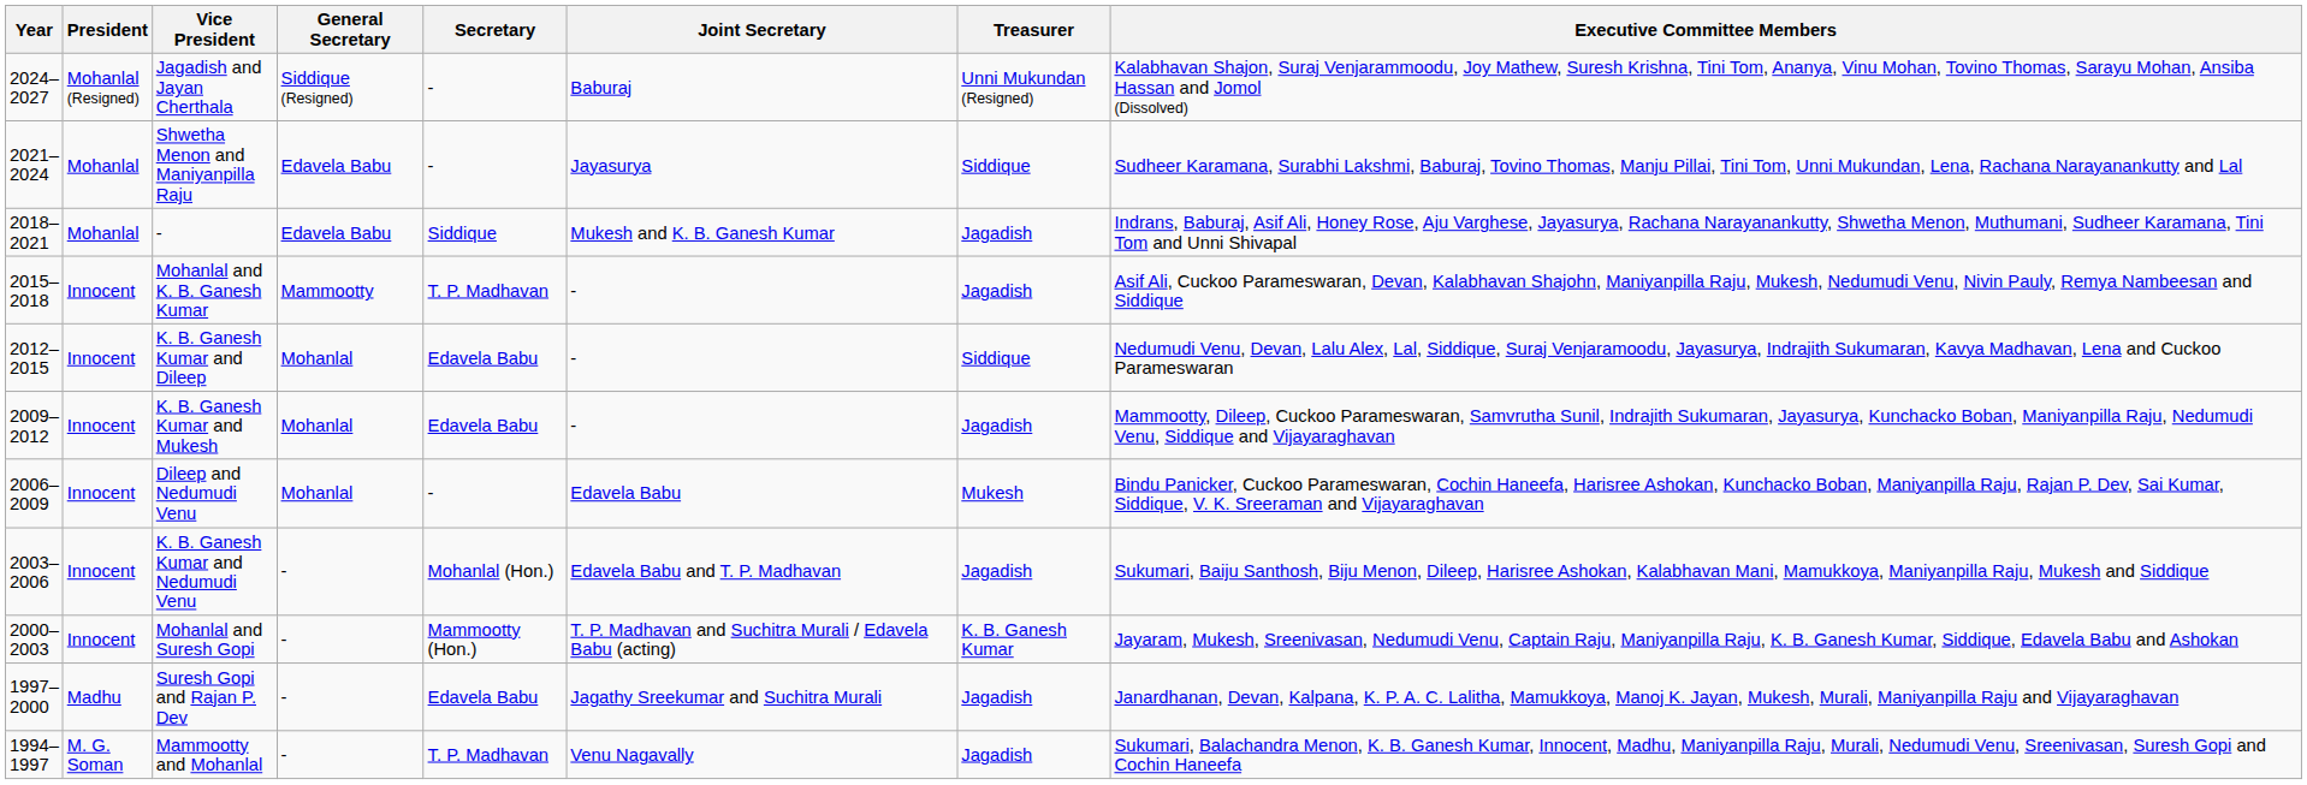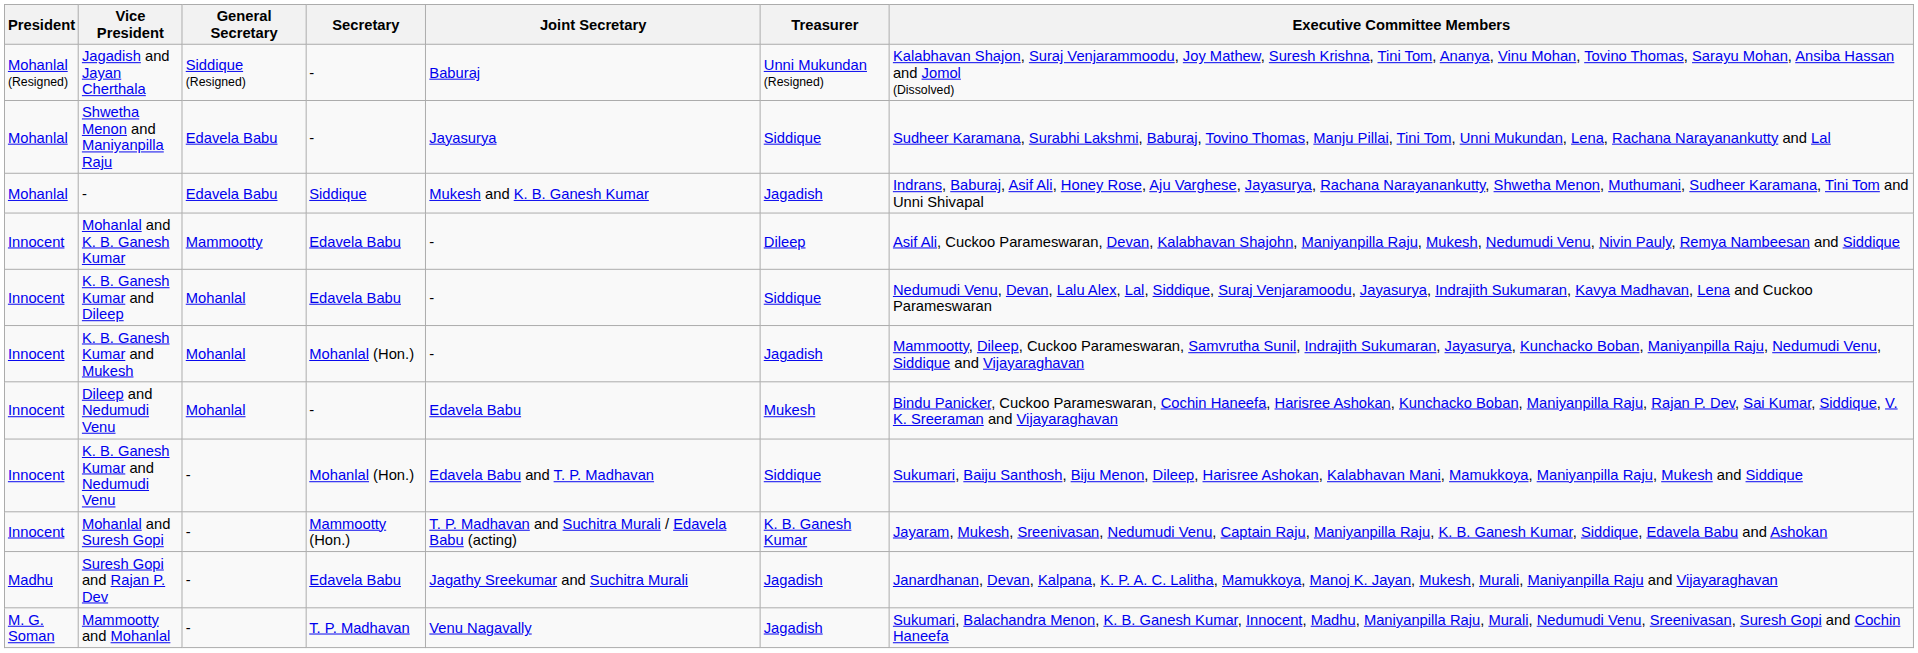 <table class="wikitable sortable" style="font-size: 95%;">
 <tr>
-<th width=5px>Year</th>
 <th width=50px>President</th>
 <th width=100px>Vice President</th>
 <th>General Secretary</th>
 <th>Secretary</th>
 <th>Joint Secretary</th>
 <th>Treasurer</th>
 <th>Executive Committee Members</th>
 </tr>
 <tr>
-<td>2024–2027</td>
 <td><a href='#'>Mohanlal</a><br><small>(Resigned</small><small>)</small></td>
 <td><a href='#'>Jagadish</a> and <a href='#'>Jayan Cherthala</a></td>
 <td><a href='#'>Siddique</a><br><small>(Resigned)</small></td>
 <td>-</td>
 <td><a href='#'>Baburaj</a></td>
 <td><a href='#'>Unni Mukundan</a><br><small>(Resigned</small><small>)</small></td>
 <td><a href='#'>Kalabhavan Shajon</a>, <a href='#'>Suraj Venjarammoodu</a>, <a href='#'>Joy Mathew</a>, <a href='#'>Suresh Krishna</a>, <a href='#'>Tini Tom</a>, <a href='#'>Ananya</a>, <a href='#'>Vinu Mohan</a>, <a href='#'>Tovino Thomas</a>, <a href='#'>Sarayu Mohan</a>, <a href='#'>Ansiba Hassan</a> and <a href='#'>Jomol</a><br><small>(Dissolved</small><small>)</small></td>
 </tr>
 <tr>
-<td>2021–2024</td>
 <td><a href='#'>Mohanlal</a></td>
 <td><a href='#'>Shwetha Menon</a> and <a href='#'>Maniyanpilla Raju</a></td>
 <td><a href='#'>Edavela Babu</a></td>
 <td>-</td>
 <td><a href='#'>Jayasurya</a></td>
 <td><a href='#'>Siddique</a></td>
 <td><a href='#'>Sudheer Karamana</a>, <a href='#'>Surabhi Lakshmi</a>, <a href='#'>Baburaj</a>, <a href='#'>Tovino Thomas</a>, <a href='#'>Manju Pillai</a>, <a href='#'>Tini Tom</a>, <a href='#'>Unni Mukundan</a>, <a href='#'>Lena</a>, <a href='#'>Rachana Narayanankutty</a> and <a href='#'>Lal</a></td>
 </tr>
 <tr>
-<td>2018–2021</td>
 <td><a href='#'>Mohanlal</a></td>
 <td>-</td>
 <td><a href='#'>Edavela Babu</a></td>
 <td><a href='#'>Siddique</a></td>
 <td><a href='#'>Mukesh</a> and <a href='#'>K. B. Ganesh Kumar</a></td>
 <td><a href='#'>Jagadish</a></td>
 <td><a href='#'>Indrans</a>, <a href='#'>Baburaj</a>, <a href='#'>Asif Ali</a>, <a href='#'>Honey Rose</a>, <a href='#'>Aju Varghese</a>, <a href='#'>Jayasurya</a>, <a href='#'>Rachana Narayanankutty</a>, <a href='#'>Shwetha Menon</a>, <a href='#'>Muthumani</a>, <a href='#'>Sudheer Karamana</a>, <a href='#'>Tini Tom</a> and Unni Shivapal</td>
 </tr>
 <tr>
-<td>2015–2018</td>
 <td><a href='#'>Innocent</a></td>
 <td><a href='#'>Mohanlal</a> and <a href='#'>K. B. Ganesh Kumar</a></td>
 <td><a href='#'>Mammootty</a></td>
-<td><a href='#'>T. P. Madhavan</a></td>
+<td><a href='#'>Edavela Babu</a></td>
 <td>-</td>
-<td><a href='#'>Jagadish</a></td>
+<td><a href='#'>Dileep</a></td>
 <td><a href='#'>Asif Ali</a>, Cuckoo Parameswaran, <a href='#'>Devan</a>, <a href='#'>Kalabhavan Shajohn</a>, <a href='#'>Maniyanpilla Raju</a>, <a href='#'>Mukesh</a>, <a href='#'>Nedumudi Venu</a>, <a href='#'>Nivin Pauly</a>,  <a href='#'>Remya Nambeesan</a> and <a href='#'>Siddique</a></td>
 </tr>
 <tr>
-<td>2012–2015</td>
 <td><a href='#'>Innocent</a></td>
 <td><a href='#'>K. B. Ganesh Kumar</a> and <a href='#'>Dileep</a></td>
 <td><a href='#'>Mohanlal</a></td>
 <td><a href='#'>Edavela Babu</a></td>
 <td>-</td>
 <td><a href='#'>Siddique</a></td>
 <td><a href='#'>Nedumudi Venu</a>, <a href='#'>Devan</a>, <a href='#'>Lalu Alex</a>, <a href='#'>Lal</a>, <a href='#'>Siddique</a>, <a href='#'>Suraj Venjaramoodu</a>, <a href='#'>Jayasurya</a>, <a href='#'>Indrajith Sukumaran</a>, <a href='#'>Kavya Madhavan</a>, <a href='#'>Lena</a> and Cuckoo Parameswaran</td>
 </tr>
 <tr>
-<td>2009–2012</td>
 <td><a href='#'>Innocent</a></td>
 <td><a href='#'>K. B. Ganesh Kumar</a> and <a href='#'>Mukesh</a></td>
 <td><a href='#'>Mohanlal</a></td>
-<td><a href='#'>Edavela Babu</a></td>
+<td><a href='#'>Mohanlal</a> (Hon.)</td>
 <td>-</td>
 <td><a href='#'>Jagadish</a></td>
 <td><a href='#'>Mammootty</a>, <a href='#'>Dileep</a>, Cuckoo Parameswaran, <a href='#'>Samvrutha Sunil</a>, <a href='#'>Indrajith Sukumaran</a>, <a href='#'>Jayasurya</a>, <a href='#'>Kunchacko Boban</a>, <a href='#'>Maniyanpilla Raju</a>, <a href='#'>Nedumudi Venu</a>, <a href='#'>Siddique</a> and <a href='#'>Vijayaraghavan</a></td>
 </tr>
 <tr>
-<td>2006–2009</td>
 <td><a href='#'>Innocent</a></td>
 <td><a href='#'>Dileep</a> and <a href='#'>Nedumudi Venu</a></td>
 <td><a href='#'>Mohanlal</a></td>
 <td>-</td>
 <td><a href='#'>Edavela Babu</a></td>
 <td><a href='#'>Mukesh</a></td>
 <td><a href='#'>Bindu Panicker</a>, Cuckoo Parameswaran, <a href='#'>Cochin Haneefa</a>, <a href='#'>Harisree Ashokan</a>, <a href='#'>Kunchacko Boban</a>, <a href='#'>Maniyanpilla Raju</a>, <a href='#'>Rajan P. Dev</a>, <a href='#'>Sai Kumar</a>, <a href='#'>Siddique</a>, <a href='#'>V. K. Sreeraman</a> and <a href='#'>Vijayaraghavan</a></td>
 </tr>
 <tr>
-<td>2003–2006</td>
 <td><a href='#'>Innocent</a></td>
 <td><a href='#'>K. B. Ganesh Kumar</a> and <a href='#'>Nedumudi Venu</a></td>
 <td>-</td>
 <td><a href='#'>Mohanlal</a> (Hon.)</td>
 <td><a href='#'>Edavela Babu</a> and <a href='#'>T. P. Madhavan</a></td>
-<td><a href='#'>Jagadish</a></td>
+<td><a href='#'>Siddique</a></td>
 <td><a href='#'>Sukumari</a>, <a href='#'>Baiju Santhosh</a>, <a href='#'>Biju Menon</a>, <a href='#'>Dileep</a>, <a href='#'>Harisree Ashokan</a>, <a href='#'>Kalabhavan Mani</a>, <a href='#'>Mamukkoya</a>, <a href='#'>Maniyanpilla Raju</a>, <a href='#'>Mukesh</a> and <a href='#'>Siddique</a></td>
 </tr>
 <tr>
-<td>2000–2003</td>
 <td><a href='#'>Innocent</a></td>
 <td><a href='#'>Mohanlal</a> and <a href='#'>Suresh Gopi</a></td>
 <td>-</td>
 <td><a href='#'>Mammootty</a> (Hon.)</td>
 <td><a href='#'>T. P. Madhavan</a> and <a href='#'>Suchitra Murali</a> / <a href='#'>Edavela Babu</a> (acting)</td>
 <td><a href='#'>K. B. Ganesh Kumar</a></td>
 <td><a href='#'>Jayaram</a>, <a href='#'>Mukesh</a>, <a href='#'>Sreenivasan</a>, <a href='#'>Nedumudi Venu</a>, <a href='#'>Captain Raju</a>, <a href='#'>Maniyanpilla Raju</a>, <a href='#'>K. B. Ganesh Kumar</a>, <a href='#'>Siddique</a>, <a href='#'>Edavela Babu</a> and <a href='#'>Ashokan</a></td>
 </tr>
 <tr>
-<td>1997–2000</td>
 <td><a href='#'>Madhu</a></td>
 <td><a href='#'>Suresh Gopi</a> and <a href='#'>Rajan P. Dev</a></td>
 <td>-</td>
 <td><a href='#'>Edavela Babu</a></td>
 <td><a href='#'>Jagathy Sreekumar</a> and <a href='#'>Suchitra Murali</a></td>
 <td><a href='#'>Jagadish</a></td>
 <td><a href='#'>Janardhanan</a>, <a href='#'>Devan</a>, <a href='#'>Kalpana</a>, <a href='#'>K. P. A. C. Lalitha</a>, <a href='#'>Mamukkoya</a>, <a href='#'>Manoj K. Jayan</a>, <a href='#'>Mukesh</a>, <a href='#'>Murali</a>, <a href='#'>Maniyanpilla Raju</a> and <a href='#'>Vijayaraghavan</a></td>
 </tr>
 <tr>
-<td>1994–1997</td>
 <td><a href='#'>M. G. Soman</a></td>
 <td><a href='#'>Mammootty</a> and <a href='#'>Mohanlal</a></td>
 <td>-</td>
 <td><a href='#'>T. P. Madhavan</a></td>
 <td><a href='#'>Venu Nagavally</a></td>
 <td><a href='#'>Jagadish</a></td>
 <td><a href='#'>Sukumari</a>, <a href='#'>Balachandra Menon</a>, <a href='#'>K. B. Ganesh Kumar</a>, <a href='#'>Innocent</a>, <a href='#'>Madhu</a>, <a href='#'>Maniyanpilla Raju</a>, <a href='#'>Murali</a>, <a href='#'>Nedumudi Venu</a>, <a href='#'>Sreenivasan</a>, <a href='#'>Suresh Gopi</a> and <a href='#'>Cochin Haneefa</a></td>
 </tr>
 </table>
